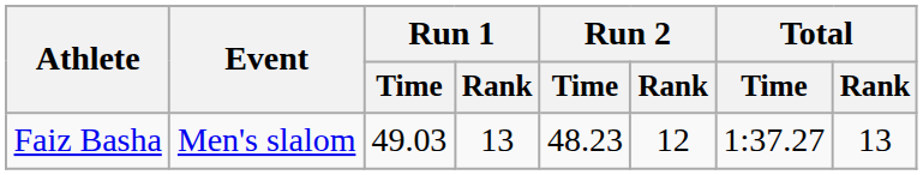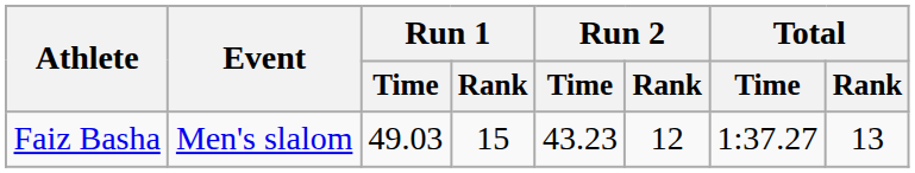 <table class="wikitable" style="font-size:90%">
 <tr>
 <th rowspan=2>Athlete</th>
 <th rowspan=2>Event</th>
 <th colspan=2>Run 1</th>
 <th colspan=2>Run 2</th>
 <th colspan=2>Total</th>
 </tr>
 <tr style="font-size:90%">
 <th>Time</th>
 <th>Rank</th>
 <th>Time</th>
 <th>Rank</th>
 <th>Time</th>
 <th>Rank</th>
 </tr>
 <tr align=center>
 <td align=left><a href='#'>Faiz Basha</a></td>
 <td align=left><a href='#'>Men's slalom</a></td>
 <td>49.03</td>
-<td>13</td>
-<td>48.23</td>
+<td>15</td>
+<td>43.23</td>
 <td>12</td>
 <td>1:37.27</td>
 <td>13</td>
 </tr>
 </table>
